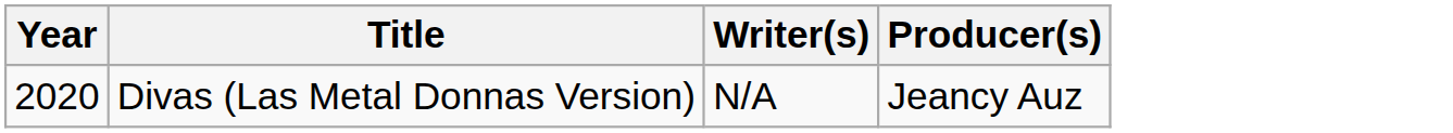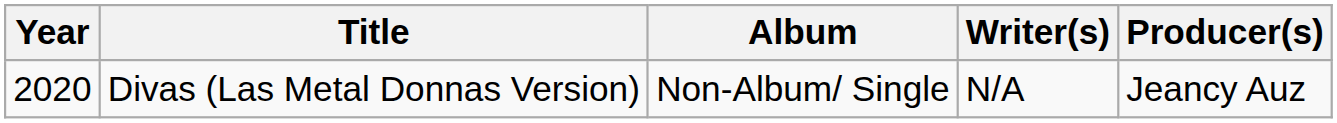 <table class="wikitable plainrowheaders" style="text-align:left;">
 <tr>
 <th>Year</th>
 <th>Title</th>
+<th>Album</th>
 <th>Writer(s)</th>
 <th>Producer(s)</th>
 </tr>
 <tr>
 <td>2020</td>
 <td>Divas (Las Metal Donnas Version)</td>
+<td>Non-Album/ Single</td>
 <td>N/A</td>
 <td>Jeancy Auz</td>
 </tr>
 </table>
